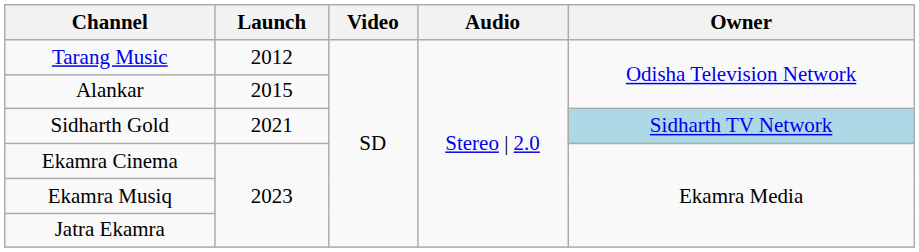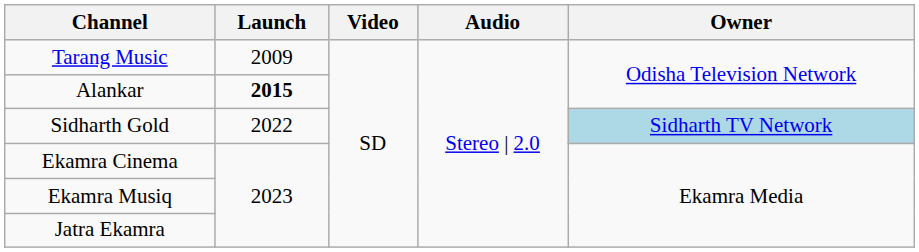 <table class="wikitable sortable" style="border-collapse:collapse; font-size: 90%; text-align:center" width="100%">
 <tr>
 <th>Channel</th>
 <th>Launch</th>
 <th>Video</th>
 <th>Audio</th>
 <th>Owner</th>
 </tr>
 <tr>
 <td><a href='#'>Tarang Music</a></td>
-<td>2012</td>
+<td>2009</td>
 <td rowspan="6">SD</td>
 <td rowspan="6"><a href='#'>Stereo</a> | <a href='#'>2.0</a></td>
 <td rowspan="2"><a href='#'>Odisha Television Network</a></td>
 </tr>
 <tr>
 <td>Alankar</td>
-<td>2015</td>
+<td><strong>2015</strong></td>
 </tr>
 <tr>
 <td>Sidharth Gold</td>
-<td>2021</td>
+<td>2022</td>
 <td style="background: lightblue;"><a href='#'>Sidharth TV Network</a></td>
 </tr>
 <tr>
 <td>Ekamra Cinema</td>
 <td rowspan="3">2023</td>
 <td rowspan="3">Ekamra Media</td>
 </tr>
 <tr>
 <td>Ekamra Musiq</td>
 </tr>
 <tr>
 <td>Jatra Ekamra</td>
 </tr>
 </table>
